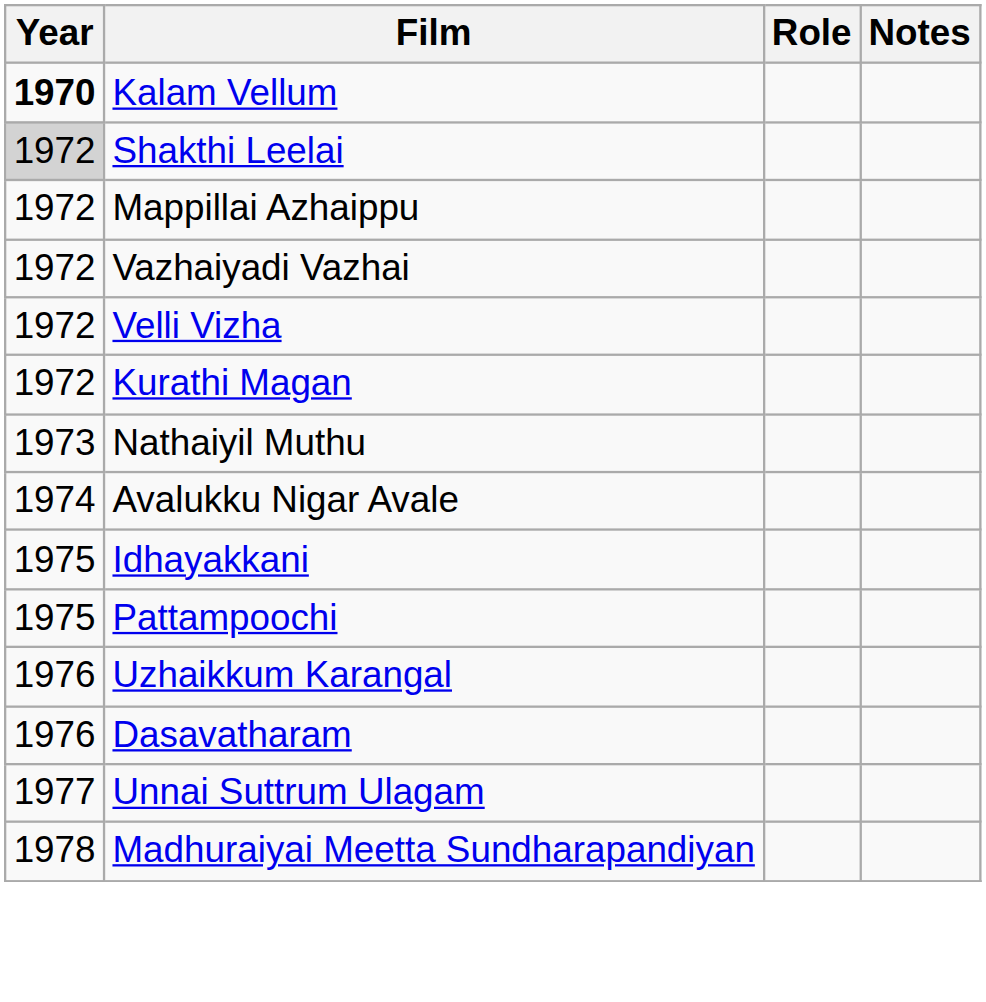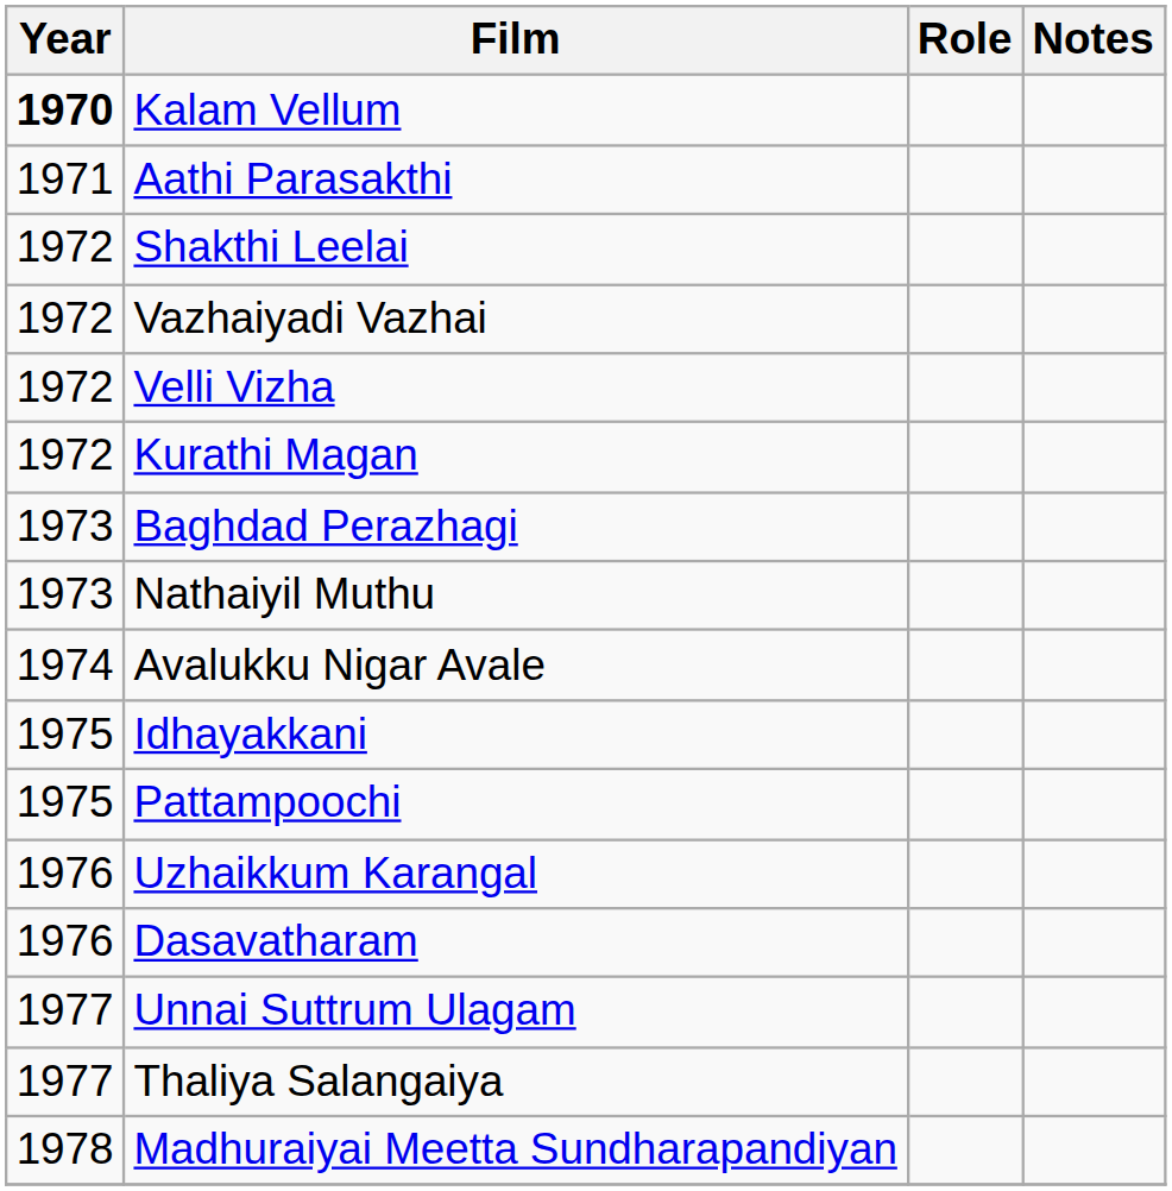 <table class="wikitable sortable">
 <tr>
 <th>Year</th>
 <th>Film</th>
 <th>Role</th>
 <th>Notes</th>
 </tr>
 <tr>
 <td><strong>1970</strong></td>
 <td><a href='#'>Kalam Vellum</a></td>
 <td></td>
 <td></td>
 </tr>
 <tr>
-<td style="background: lightgrey;">1972</td>
-<td><a href='#'>Shakthi Leelai</a></td>
+<td>1971</td>
+<td><a href='#'>Aathi Parasakthi</a></td>
 <td></td>
 <td></td>
 </tr>
 <tr>
 <td>1972</td>
-<td>Mappillai Azhaippu</td>
+<td><a href='#'>Shakthi Leelai</a></td>
 <td></td>
 <td></td>
 </tr>
 <tr>
 <td>1972</td>
 <td>Vazhaiyadi Vazhai</td>
 <td></td>
 <td></td>
 </tr>
 <tr>
 <td>1972</td>
 <td><a href='#'>Velli Vizha</a></td>
 <td></td>
 <td></td>
 </tr>
 <tr>
 <td>1972</td>
 <td><a href='#'>Kurathi Magan</a></td>
+<td></td>
+<td></td>
+</tr>
+<tr>
+<td>1973</td>
+<td><a href='#'>Baghdad Perazhagi</a></td>
 <td></td>
 <td></td>
 </tr>
 <tr>
 <td>1973</td>
 <td>Nathaiyil Muthu</td>
 <td></td>
 <td></td>
 </tr>
 <tr>
 <td>1974</td>
 <td>Avalukku Nigar Avale</td>
 <td></td>
 <td></td>
 </tr>
 <tr>
 <td>1975</td>
 <td><a href='#'>Idhayakkani</a></td>
 <td></td>
 <td></td>
 </tr>
 <tr>
 <td>1975</td>
 <td><a href='#'>Pattampoochi</a></td>
 <td></td>
 <td></td>
 </tr>
 <tr>
 <td>1976</td>
 <td><a href='#'>Uzhaikkum Karangal</a></td>
 <td></td>
 <td></td>
 </tr>
 <tr>
 <td>1976</td>
 <td><a href='#'>Dasavatharam</a></td>
 <td></td>
 <td></td>
 </tr>
 <tr>
 <td>1977</td>
 <td><a href='#'>Unnai Suttrum Ulagam</a></td>
 <td></td>
 <td></td>
 </tr>
 <tr>
+<td>1977</td>
+<td>Thaliya Salangaiya</td>
+<td></td>
+<td></td>
+</tr>
+<tr>
 <td>1978</td>
 <td><a href='#'>Madhuraiyai Meetta Sundharapandiyan</a></td>
 <td></td>
 <td></td>
 </tr>
 <tr>
 </tr>
 </table>
